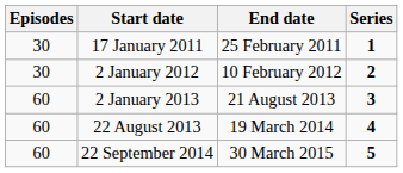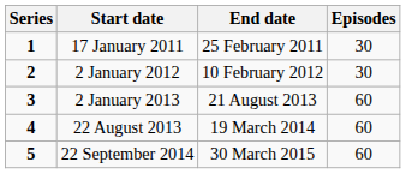 <table class="wikitable" style="text-align:center;">
 <tr>
-<th>Episodes</th>
+<th>Series</th>
 <th>Start date</th>
 <th>End date</th>
-<th>Series</th>
+<th>Episodes</th>
 </tr>
 <tr>
-<td>30</td>
+<td><strong>1</strong></td>
 <td>17 January 2011</td>
 <td>25 February 2011</td>
-<td><strong>1</strong></td>
+<td>30</td>
 </tr>
 <tr>
-<td>30</td>
+<td><strong>2</strong></td>
 <td>2 January 2012</td>
 <td>10 February 2012</td>
-<td><strong>2</strong></td>
+<td>30</td>
 </tr>
 <tr>
-<td>60</td>
+<td><strong>3</strong></td>
 <td>2 January 2013</td>
 <td>21 August 2013</td>
-<td><strong>3</strong></td>
+<td>60</td>
 </tr>
 <tr>
-<td>60</td>
+<td><strong>4</strong></td>
 <td>22 August 2013</td>
 <td>19 March 2014</td>
-<td><strong>4</strong></td>
+<td>60</td>
 </tr>
 <tr>
-<td>60</td>
+<td><strong>5</strong></td>
 <td>22 September 2014</td>
 <td>30 March 2015</td>
-<td><strong>5</strong></td>
+<td>60</td>
 </tr>
 </table>
